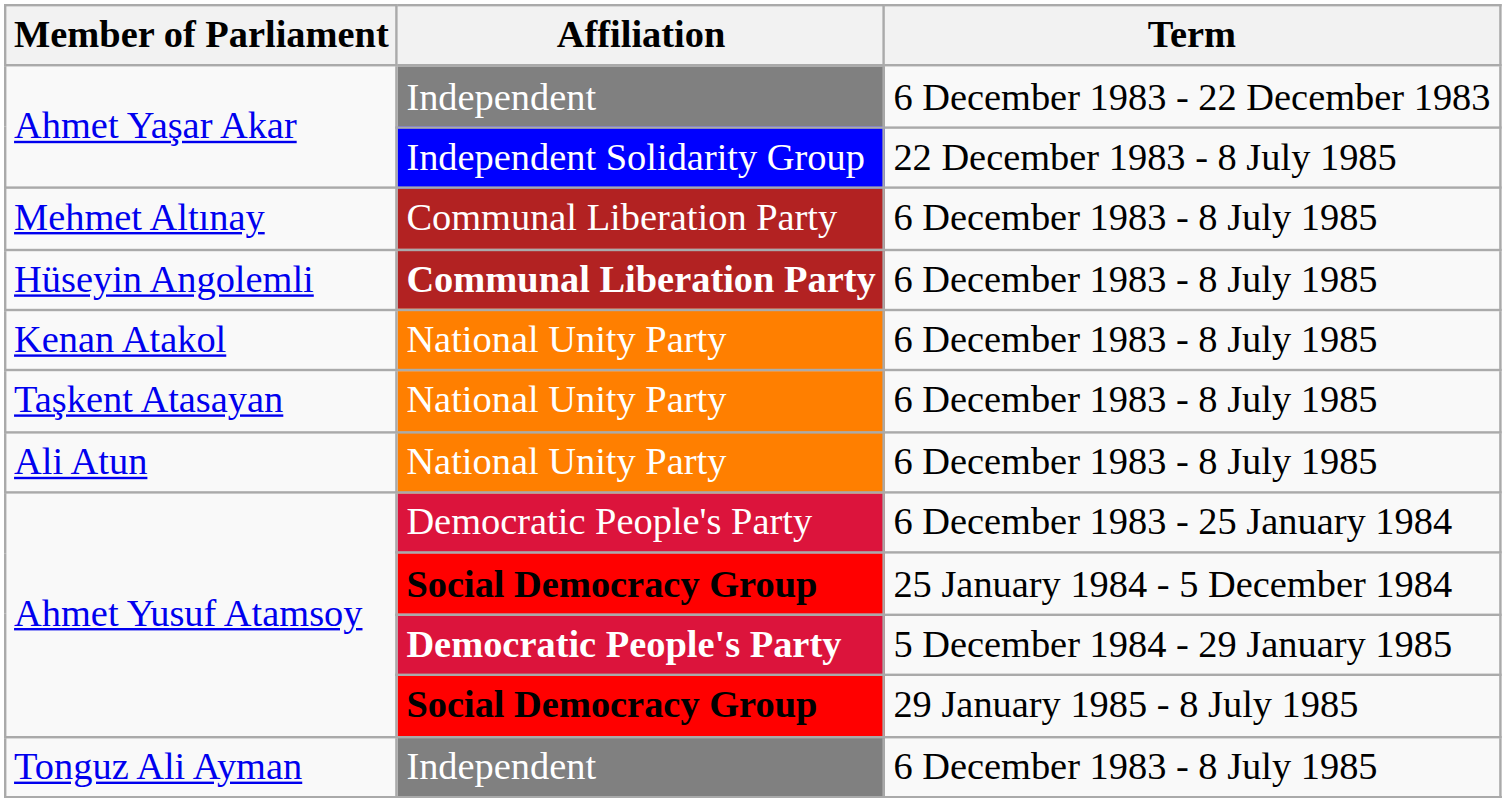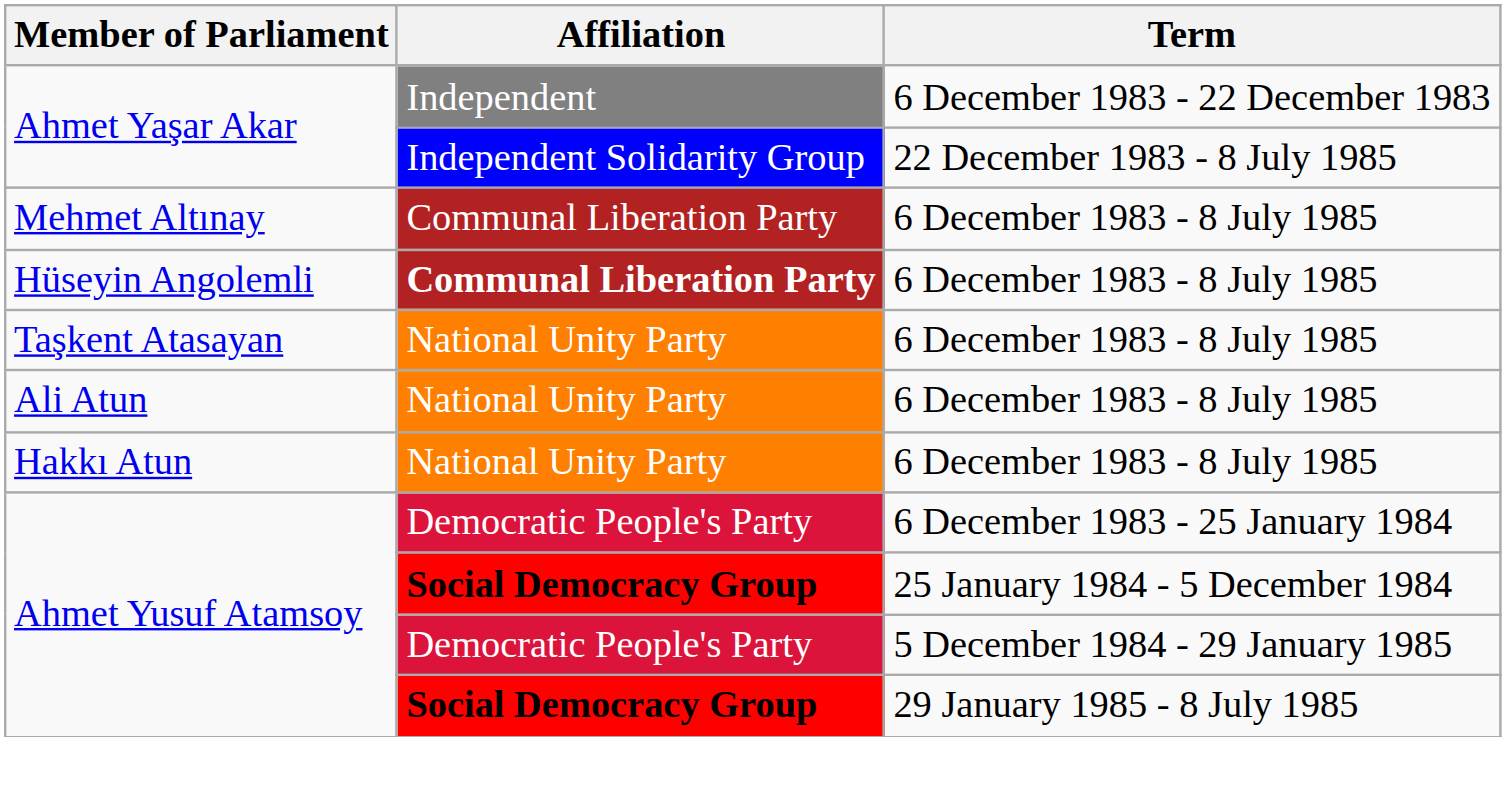 <table class="wikitable">
 <tr>
 <th>Member of Parliament</th>
 <th>Affiliation</th>
 <th>Term</th>
 </tr>
 <tr>
 <td rowspan=2><a href='#'>Ahmet Yaşar Akar</a></td>
 <td style="background:gray; color:white">Independent</td>
 <td>6 December 1983 - 22 December 1983</td>
 </tr>
 <tr>
 <td style="background:blue; color:white">Independent Solidarity Group</td>
 <td>22 December 1983 - 8 July 1985</td>
 </tr>
 <tr>
 <td><a href='#'>Mehmet Altınay</a></td>
 <td style="background:#B22222; color:white">Communal Liberation Party</td>
 <td>6 December 1983 - 8 July 1985</td>
 </tr>
 <tr>
 <td><a href='#'>Hüseyin Angolemli</a></td>
 <td style="background:#B22222; color:white"><strong>Communal Liberation Party</strong></td>
 <td>6 December 1983 - 8 July 1985</td>
 </tr>
 <tr>
-<td><a href='#'>Kenan Atakol</a></td>
-<td style="background:#FF7F00; color:white">National Unity Party</td>
-<td>6 December 1983 - 8 July 1985</td>
-</tr>
-<tr>
 <td><a href='#'>Taşkent Atasayan</a></td>
 <td style="background:#FF7F00; color:white">National Unity Party</td>
 <td>6 December 1983 - 8 July 1985</td>
 </tr>
 <tr>
 <td><a href='#'>Ali Atun</a></td>
+<td style="background:#FF7F00; color:white">National Unity Party</td>
+<td>6 December 1983 - 8 July 1985</td>
+</tr>
+<tr>
+<td><a href='#'>Hakkı Atun</a></td>
 <td style="background:#FF7F00; color:white">National Unity Party</td>
 <td>6 December 1983 - 8 July 1985</td>
 </tr>
 <tr>
 <td rowspan=4><a href='#'>Ahmet Yusuf Atamsoy</a></td>
 <td style="background:#DC143C; color:white">Democratic People's Party</td>
 <td>6 December 1983 - 25 January 1984</td>
 </tr>
 <tr>
 <td style="background:#FF0000; color:black"><strong>Social Democracy Group</strong></td>
 <td>25 January 1984 - 5 December 1984</td>
 </tr>
 <tr>
-<td style="background:#DC143C; color:white"><strong>Democratic People's Party</strong></td>
+<td style="background:#DC143C; color:white">Democratic People's Party</td>
 <td>5 December 1984 - 29 January 1985</td>
 </tr>
 <tr>
 <td style="background:#FF0000; color:black"><strong>Social Democracy Group</strong></td>
 <td>29 January 1985 - 8 July 1985</td>
 </tr>
 <tr>
-<td><a href='#'>Tonguz Ali Ayman</a></td>
-<td style="background:gray; color:white">Independent</td>
-<td>6 December 1983 - 8 July 1985</td>
-</tr>
-<tr>
 </tr>
 </table>
